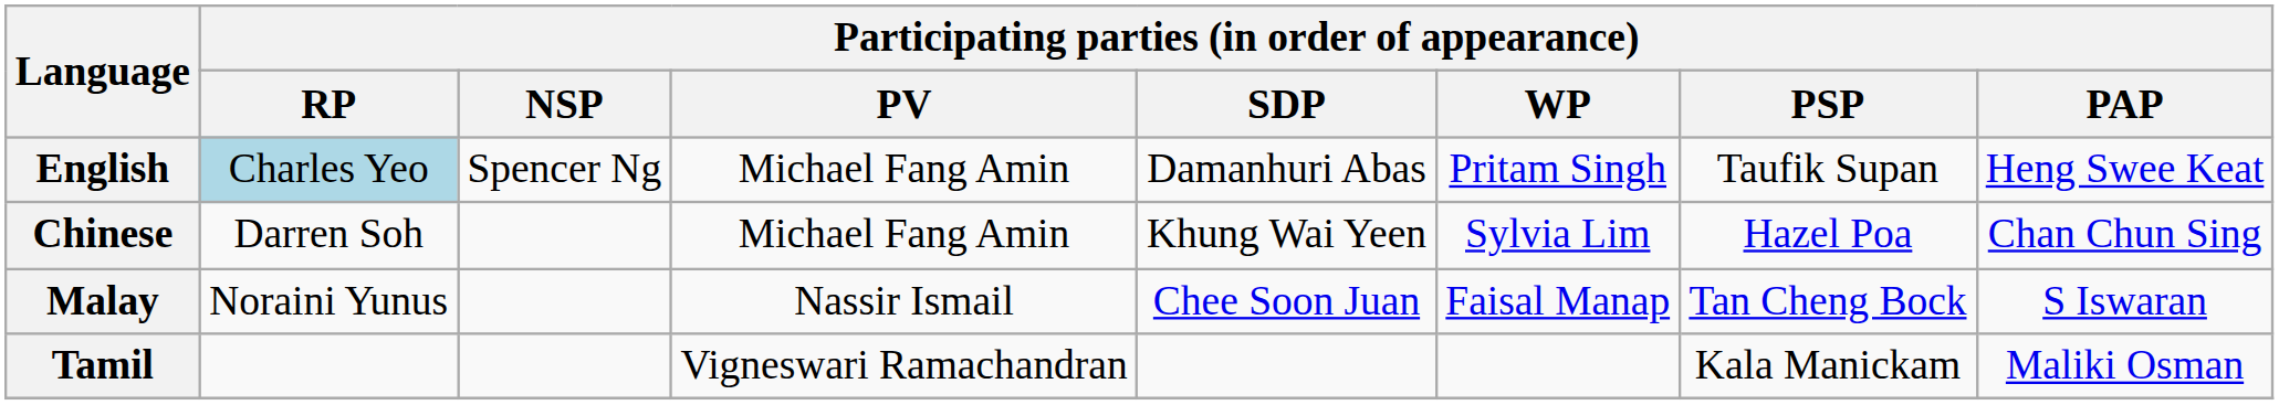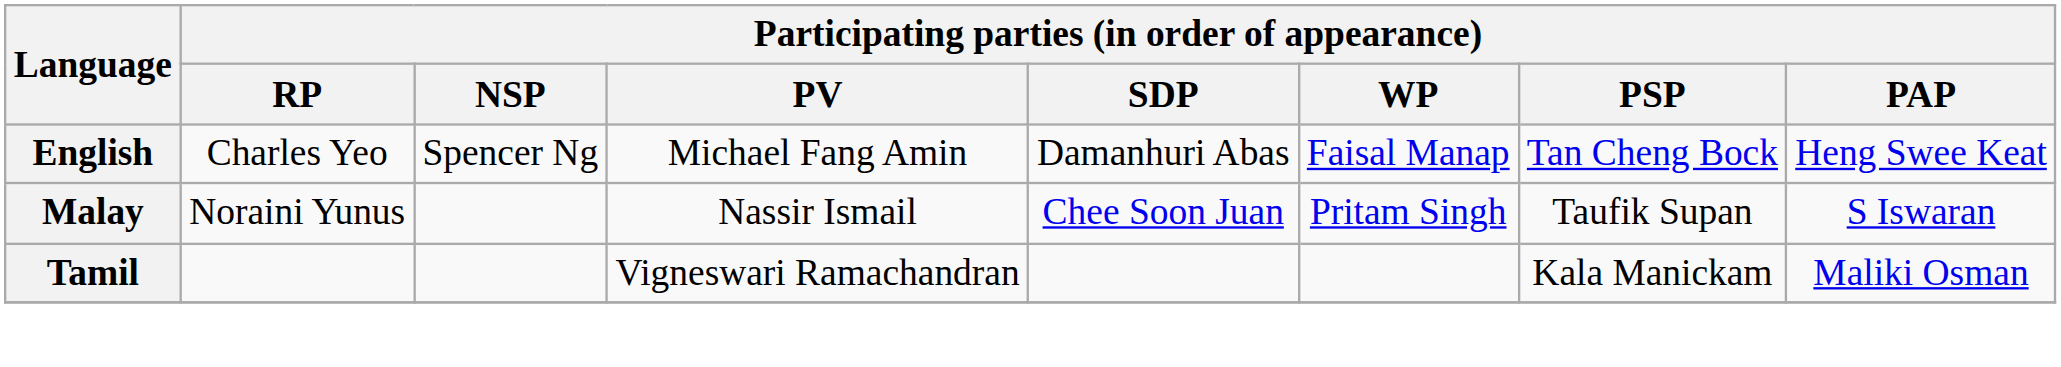 <table class="wikitable" style="text-align: center">
 <tr>
 <th rowspan=2>Language</th>
 <th Colspan=7>Participating parties (in order of appearance)</th>
 </tr>
 <tr>
 <th>RP</th>
 <th>NSP</th>
 <th>PV</th>
 <th>SDP</th>
 <th>WP</th>
 <th>PSP</th>
 <th>PAP</th>
 </tr>
 <tr>
 <th>English</th>
-<td style="background: lightblue;">Charles Yeo</td>
+<td>Charles Yeo</td>
 <td>Spencer Ng</td>
 <td>Michael Fang Amin</td>
 <td>Damanhuri Abas</td>
-<td><a href='#'>Pritam Singh</a></td>
-<td>Taufik Supan</td>
+<td><a href='#'>Faisal Manap</a></td>
+<td><a href='#'>Tan Cheng Bock</a></td>
 <td><a href='#'>Heng Swee Keat</a></td>
-</tr>
-<tr>
-<th>Chinese</th>
-<td>Darren Soh</td>
-<td></td>
-<td>Michael Fang Amin</td>
-<td>Khung Wai Yeen</td>
-<td><a href='#'>Sylvia Lim</a></td>
-<td><a href='#'>Hazel Poa</a></td>
-<td><a href='#'>Chan Chun Sing</a></td>
 </tr>
 <tr>
 <th>Malay</th>
 <td>Noraini Yunus</td>
 <td></td>
 <td>Nassir Ismail</td>
 <td><a href='#'>Chee Soon Juan</a></td>
-<td><a href='#'>Faisal Manap</a></td>
-<td><a href='#'>Tan Cheng Bock</a></td>
+<td><a href='#'>Pritam Singh</a></td>
+<td>Taufik Supan</td>
 <td><a href='#'>S Iswaran</a></td>
 </tr>
 <tr>
 <th>Tamil</th>
 <td></td>
 <td></td>
 <td>Vigneswari Ramachandran</td>
 <td></td>
 <td></td>
 <td>Kala Manickam</td>
 <td><a href='#'>Maliki Osman</a></td>
 </tr>
 <tr>
 </tr>
 </table>
